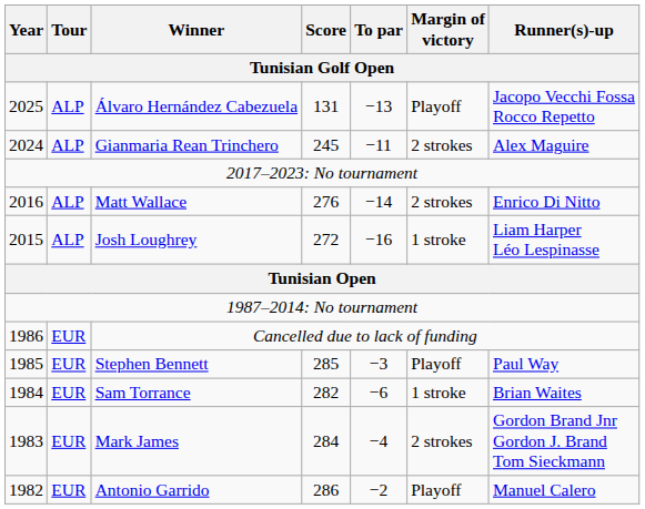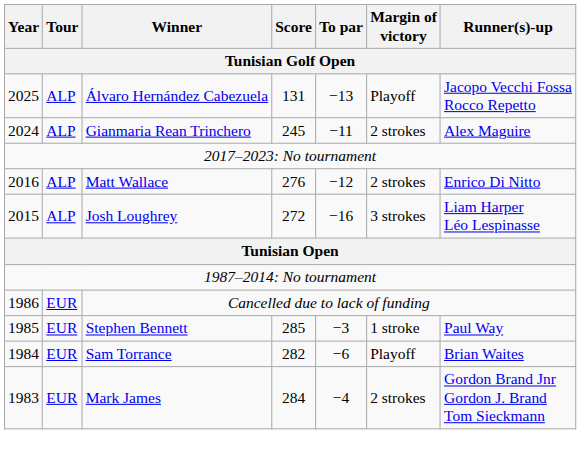 <table class=wikitable style="font-size:95%">
 <tr>
 <th>Year</th>
 <th>Tour</th>
 <th>Winner</th>
 <th>Score</th>
 <th>To par</th>
 <th>Margin of<br>victory</th>
 <th>Runner(s)-up</th>
 </tr>
 <tr>
 <th colspan=7>Tunisian Golf Open</th>
 </tr>
 <tr>
 <td>2025</td>
 <td><a href='#'>ALP</a></td>
 <td> <a href='#'>Álvaro Hernández Cabezuela</a></td>
 <td align=center>131</td>
 <td align=center>−13</td>
 <td>Playoff</td>
 <td> <a href='#'>Jacopo Vecchi Fossa</a><br> <a href='#'>Rocco Repetto</a></td>
 </tr>
 <tr>
 <td>2024</td>
 <td><a href='#'>ALP</a></td>
 <td> <a href='#'>Gianmaria Rean Trinchero</a></td>
 <td align=center>245</td>
 <td align=center>−11</td>
 <td>2 strokes</td>
 <td> <a href='#'>Alex Maguire</a></td>
 </tr>
 <tr>
 <td colspan=7 align=center><em>2017–2023: No tournament</em></td>
 </tr>
 <tr>
 <td>2016</td>
 <td><a href='#'>ALP</a></td>
 <td> <a href='#'>Matt Wallace</a></td>
 <td align=center>276</td>
-<td align=center>−14</td>
+<td align=center>−12</td>
 <td>2 strokes</td>
 <td> <a href='#'>Enrico Di Nitto</a></td>
 </tr>
 <tr>
 <td>2015</td>
 <td><a href='#'>ALP</a></td>
 <td> <a href='#'>Josh Loughrey</a></td>
 <td align=center>272</td>
 <td align=center>−16</td>
-<td>1 stroke</td>
+<td>3 strokes</td>
 <td> <a href='#'>Liam Harper</a><br> <a href='#'>Léo Lespinasse</a></td>
 </tr>
 <tr>
 <th colspan=7>Tunisian Open</th>
 </tr>
 <tr>
 <td colspan=7 align=center><em>1987–2014: No tournament</em></td>
 </tr>
 <tr>
 <td>1986</td>
 <td><a href='#'>EUR</a></td>
 <td colspan=5 align=center><em>Cancelled due to lack of funding</em></td>
 </tr>
 <tr>
 <td>1985</td>
 <td><a href='#'>EUR</a></td>
 <td> <a href='#'>Stephen Bennett</a></td>
 <td align=center>285</td>
 <td align=center>−3</td>
-<td>Playoff</td>
+<td>1 stroke</td>
 <td> <a href='#'>Paul Way</a></td>
 </tr>
 <tr>
 <td>1984</td>
 <td><a href='#'>EUR</a></td>
 <td> <a href='#'>Sam Torrance</a></td>
 <td align=center>282</td>
 <td align=center>−6</td>
-<td>1 stroke</td>
+<td>Playoff</td>
 <td> <a href='#'>Brian Waites</a></td>
 </tr>
 <tr>
 <td>1983</td>
 <td><a href='#'>EUR</a></td>
 <td> <a href='#'>Mark James</a></td>
 <td align=center>284</td>
 <td align=center>−4</td>
 <td>2 strokes</td>
 <td> <a href='#'>Gordon Brand Jnr</a><br> <a href='#'>Gordon J. Brand</a><br> <a href='#'>Tom Sieckmann</a></td>
 </tr>
-<tr>
-<td>1982</td>
-<td><a href='#'>EUR</a></td>
-<td> <a href='#'>Antonio Garrido</a></td>
-<td align=center>286</td>
-<td align=center>−2</td>
-<td>Playoff</td>
-<td> <a href='#'>Manuel Calero</a></td>
-</tr>
 </table>
